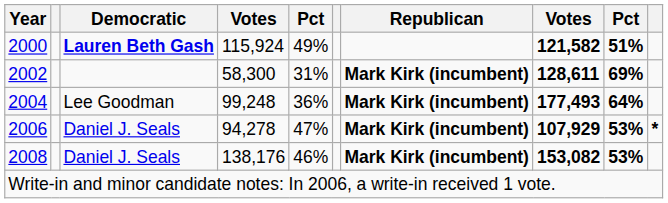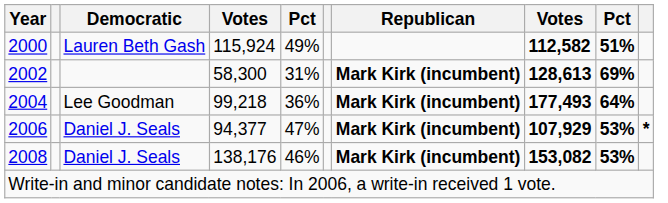 <table class="wikitable" style="margin:0.5em ; font-size:95%">
 <tr>
 <th>Year</th>
 <th></th>
 <th>Democratic</th>
 <th>Votes</th>
 <th>Pct</th>
 <th></th>
 <th>Republican</th>
 <th>Votes</th>
 <th>Pct</th>
 <th></th>
 </tr>
 <tr>
 <td><a href='#'>2000</a></td>
 <td></td>
-<td><strong><a href='#'>Lauren Beth Gash</a></strong></td>
+<td><a href='#'>Lauren Beth Gash</a></td>
 <td>115,924</td>
 <td>49%</td>
 <td></td>
 <td></td>
-<td><strong>121,582</strong></td>
+<td><strong>112,582</strong></td>
 <td><strong>51%</strong></td>
 <td></td>
 </tr>
 <tr>
 <td><a href='#'>2002</a></td>
 <td></td>
 <td></td>
 <td>58,300</td>
 <td>31%</td>
 <td></td>
 <td><strong>Mark Kirk</strong> <strong>(incumbent)</strong></td>
-<td><strong>128,611</strong></td>
+<td><strong>128,613</strong></td>
 <td><strong>69%</strong></td>
 <td></td>
 </tr>
 <tr>
 <td><a href='#'>2004</a></td>
 <td></td>
 <td>Lee Goodman</td>
-<td>99,248</td>
+<td>99,218</td>
 <td>36%</td>
 <td></td>
 <td><strong>Mark Kirk</strong> <strong>(incumbent)</strong></td>
 <td><strong>177,493</strong></td>
 <td><strong>64%</strong></td>
 <td></td>
 </tr>
 <tr>
 <td><a href='#'>2006</a></td>
 <td></td>
 <td><a href='#'>Daniel J. Seals</a></td>
-<td>94,278</td>
+<td>94,377</td>
 <td>47%</td>
 <td></td>
 <td><strong>Mark Kirk</strong> <strong>(incumbent)</strong></td>
 <td><strong>107,929</strong></td>
 <td><strong>53%</strong></td>
 <td><strong>*</strong></td>
 </tr>
 <tr>
 <td><a href='#'>2008</a></td>
 <td></td>
 <td><a href='#'>Daniel J. Seals</a></td>
 <td>138,176</td>
 <td>46%</td>
 <td></td>
 <td><strong>Mark Kirk</strong> <strong>(incumbent)</strong></td>
 <td><strong>153,082</strong></td>
 <td><strong>53%</strong></td>
 <td></td>
 </tr>
 <tr>
 <td colspan="10">Write-in and minor candidate notes: In 2006, a write-in received 1 vote.<br></td>
 </tr>
 </table>
